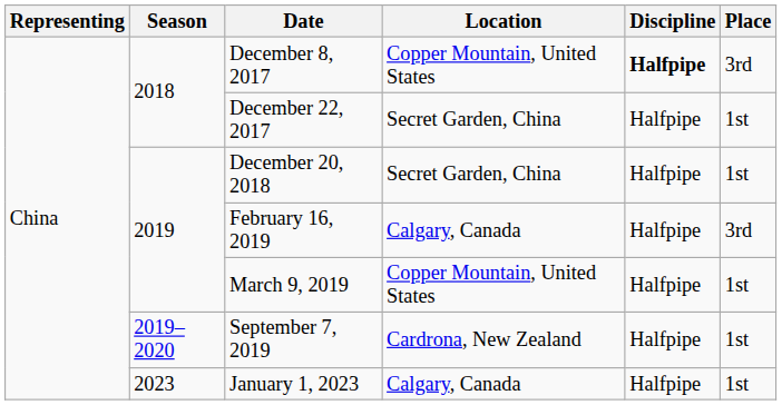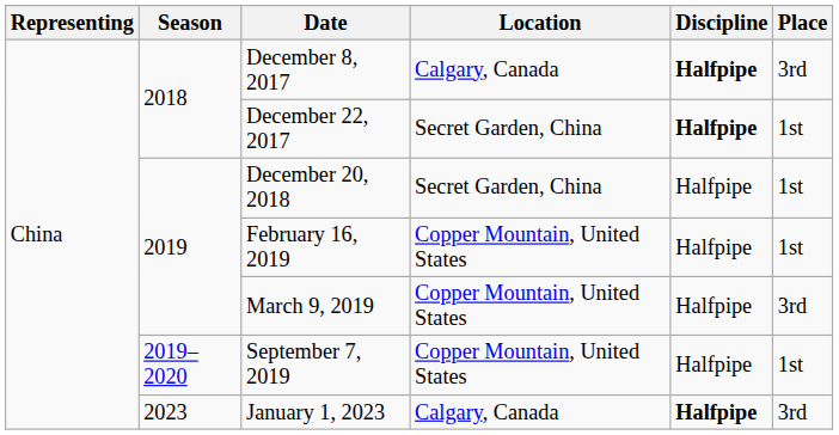 <table class="wikitable sortable">
 <tr>
 <th>Representing</th>
 <th>Season</th>
 <th>Date</th>
 <th>Location</th>
 <th>Discipline</th>
 <th>Place</th>
 </tr>
 <tr>
 <td rowspan="7"> China</td>
 <td rowspan="2">2018</td>
 <td>December 8, 2017</td>
-<td> <a href='#'>Copper Mountain</a>, United States</td>
+<td> <a href='#'>Calgary</a>, Canada</td>
 <td><strong>Halfpipe</strong></td>
 <td>3rd</td>
 </tr>
 <tr>
 <td>December 22, 2017</td>
 <td> Secret Garden, China</td>
-<td>Halfpipe</td>
+<td><strong>Halfpipe</strong></td>
 <td>1st</td>
 </tr>
 <tr>
 <td rowspan="3">2019</td>
 <td>December 20, 2018</td>
 <td> Secret Garden, China</td>
 <td>Halfpipe</td>
 <td>1st</td>
 </tr>
 <tr>
 <td>February 16, 2019</td>
-<td> <a href='#'>Calgary</a>, Canada</td>
+<td> <a href='#'>Copper Mountain</a>, United States</td>
 <td>Halfpipe</td>
-<td>3rd</td>
+<td>1st</td>
 </tr>
 <tr>
 <td>March 9, 2019</td>
 <td> <a href='#'>Copper Mountain</a>, United States</td>
 <td>Halfpipe</td>
-<td>1st</td>
+<td>3rd</td>
 </tr>
 <tr>
 <td><a href='#'>2019–2020</a></td>
 <td>September 7, 2019</td>
-<td> <a href='#'>Cardrona</a>, New Zealand</td>
+<td> <a href='#'>Copper Mountain</a>, United States</td>
 <td>Halfpipe</td>
 <td>1st</td>
 </tr>
 <tr>
 <td>2023</td>
 <td>January 1, 2023</td>
 <td> <a href='#'>Calgary</a>, Canada</td>
-<td>Halfpipe</td>
-<td>1st</td>
+<td><strong>Halfpipe</strong></td>
+<td>3rd</td>
 </tr>
 </table>
